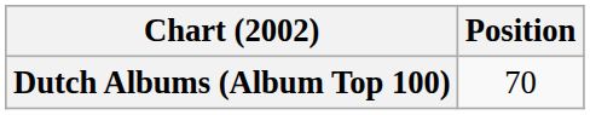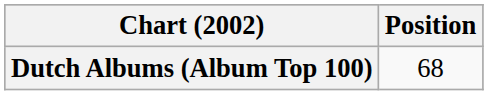 <table class="wikitable plainrowheaders" style="text-align:center">
 <tr>
 <th scope="col">Chart (2002)</th>
 <th scope="col">Position</th>
 </tr>
 <tr>
 <th scope="row">Dutch Albums (Album Top 100)</th>
-<td>70</td>
+<td>68</td>
 </tr>
 </table>
